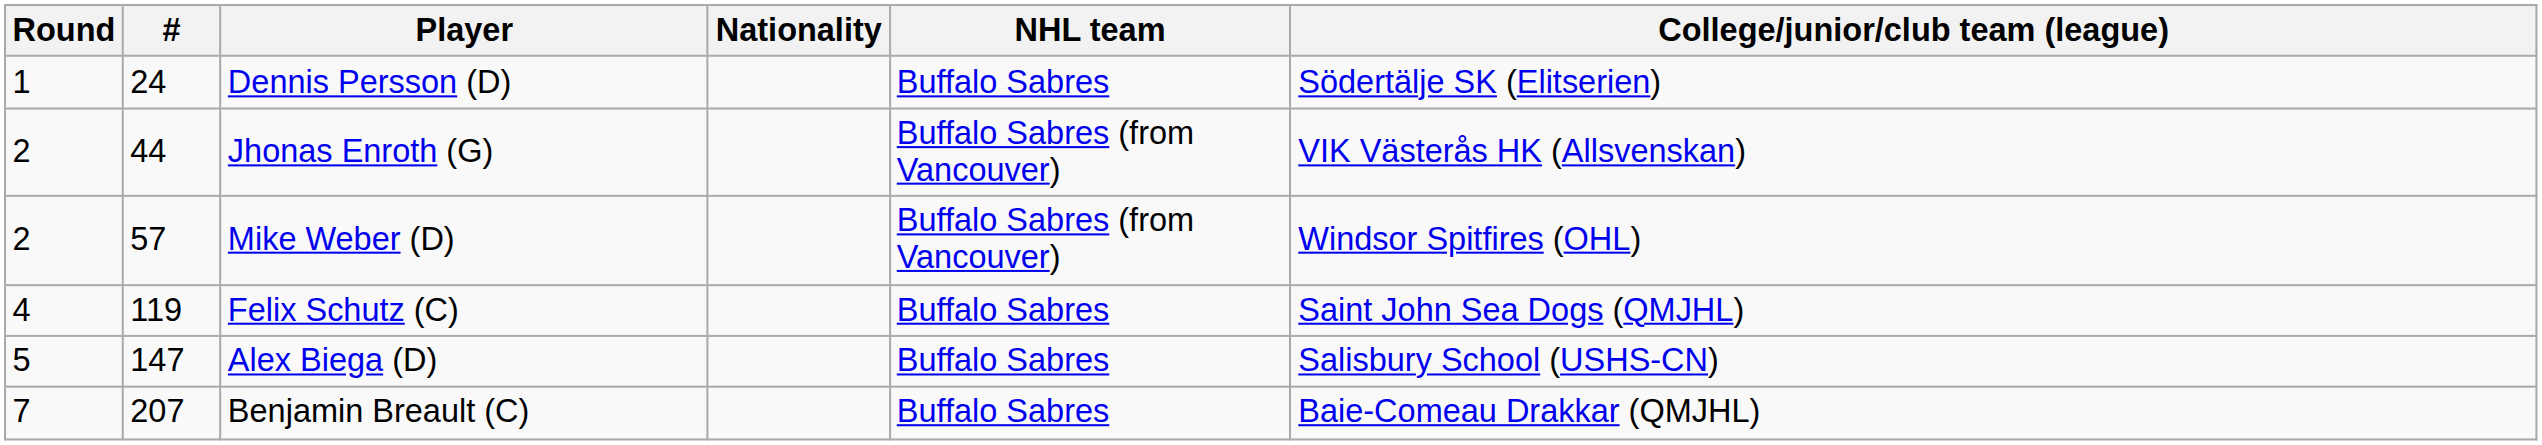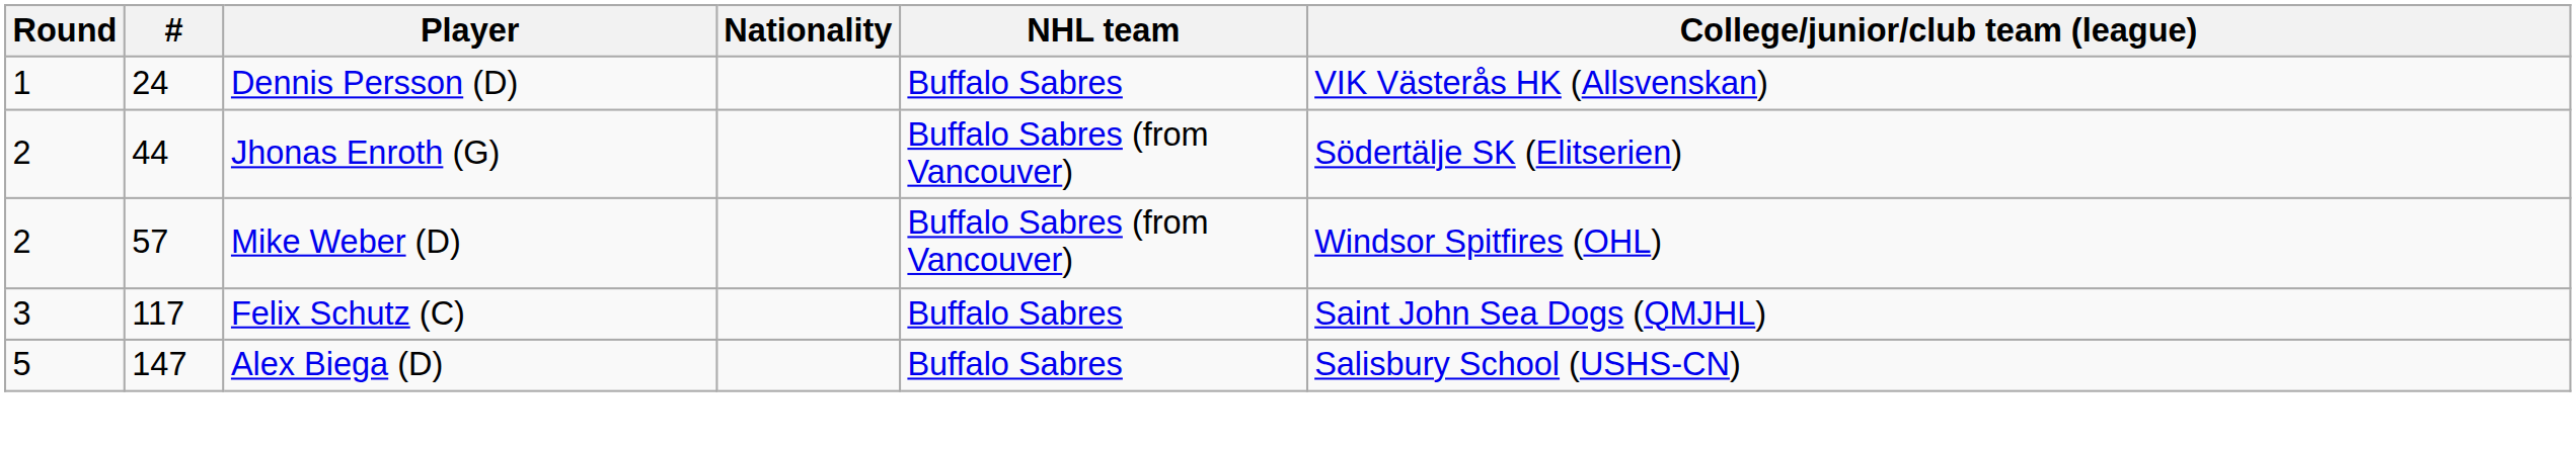 <table class="wikitable">
 <tr align="center">
 <th bgcolor="#DDDDFF" width="4.0%">Round</th>
 <th bgcolor="#DDDDFF" width="4.0%">#</th>
 <th bgcolor="#DDDDFF" width="21.0%">Player</th>
 <th bgcolor="#DDDDFF" width="21.0">Nationality</th>
 <th bgcolor="#DDDDFF" width="17.0%">NHL team</th>
 <th bgcolor="#DDDDFF" width="100.0%">College/junior/club team (league)</th>
 </tr>
 <tr>
 <td>1</td>
 <td>24</td>
 <td><a href='#'>Dennis Persson</a>  (D)</td>
 <td></td>
 <td><a href='#'>Buffalo Sabres</a></td>
-<td><a href='#'>Södertälje SK</a>  (<a href='#'>Elitserien</a>)</td>
+<td><a href='#'>VIK Västerås HK</a> (<a href='#'>Allsvenskan</a>)</td>
 </tr>
 <tr>
 <td>2</td>
 <td>44</td>
 <td><a href='#'>Jhonas Enroth</a>  (G)</td>
 <td></td>
 <td><a href='#'>Buffalo Sabres</a> (from <a href='#'>Vancouver</a>)</td>
-<td><a href='#'>VIK Västerås HK</a> (<a href='#'>Allsvenskan</a>)</td>
+<td><a href='#'>Södertälje SK</a>  (<a href='#'>Elitserien</a>)</td>
 </tr>
 <tr>
 <td>2</td>
 <td>57</td>
 <td><a href='#'>Mike Weber</a>  (D)</td>
 <td></td>
 <td><a href='#'>Buffalo Sabres</a> (from <a href='#'>Vancouver</a>)</td>
 <td><a href='#'>Windsor Spitfires</a> (<a href='#'>OHL</a>)</td>
 </tr>
 <tr>
-<td>4</td>
-<td>119</td>
+<td>3</td>
+<td>117</td>
 <td><a href='#'>Felix Schutz</a> (C)</td>
 <td></td>
 <td><a href='#'>Buffalo Sabres</a></td>
 <td><a href='#'>Saint John Sea Dogs</a> (<a href='#'>QMJHL</a>)</td>
 </tr>
 <tr>
 <td>5</td>
 <td>147</td>
 <td><a href='#'>Alex Biega</a> (D)</td>
 <td></td>
 <td><a href='#'>Buffalo Sabres</a></td>
 <td><a href='#'>Salisbury School</a> (<a href='#'>USHS-CN</a>)</td>
 </tr>
-<tr>
-<td>7</td>
-<td>207</td>
-<td>Benjamin Breault (C)</td>
-<td></td>
-<td><a href='#'>Buffalo Sabres</a></td>
-<td><a href='#'>Baie-Comeau Drakkar</a> (QMJHL)</td>
-</tr>
 </table>
